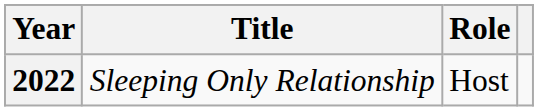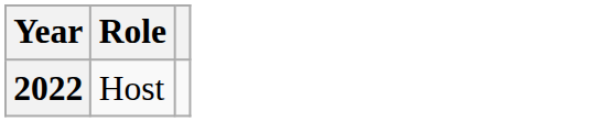 <table class="wikitable plainrowheaders">
 <tr>
 <th scope="col">Year</th>
-<th scope="col">Title</th>
 <th scope="col">Role</th>
 <th scope="col" class="unsortable"></th>
 </tr>
 <tr>
 <th scope="row">2022</th>
-<td><em>Sleeping Only Relationship</em></td>
 <td>Host</td>
 <td style="text-align:center"></td>
 </tr>
 </table>
